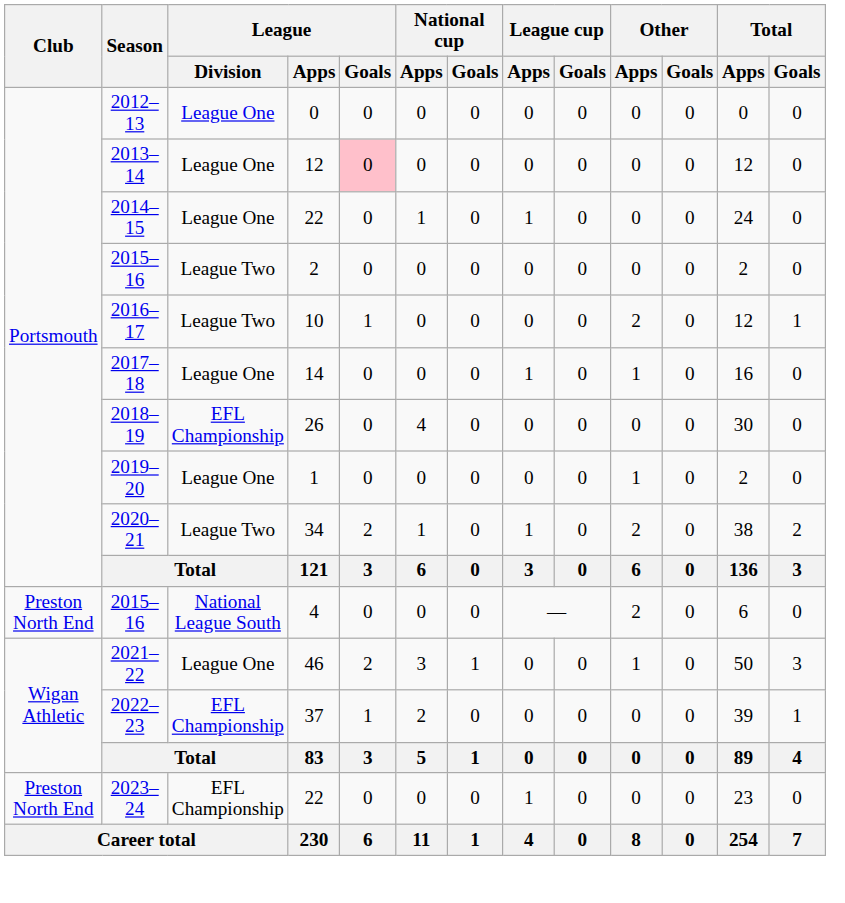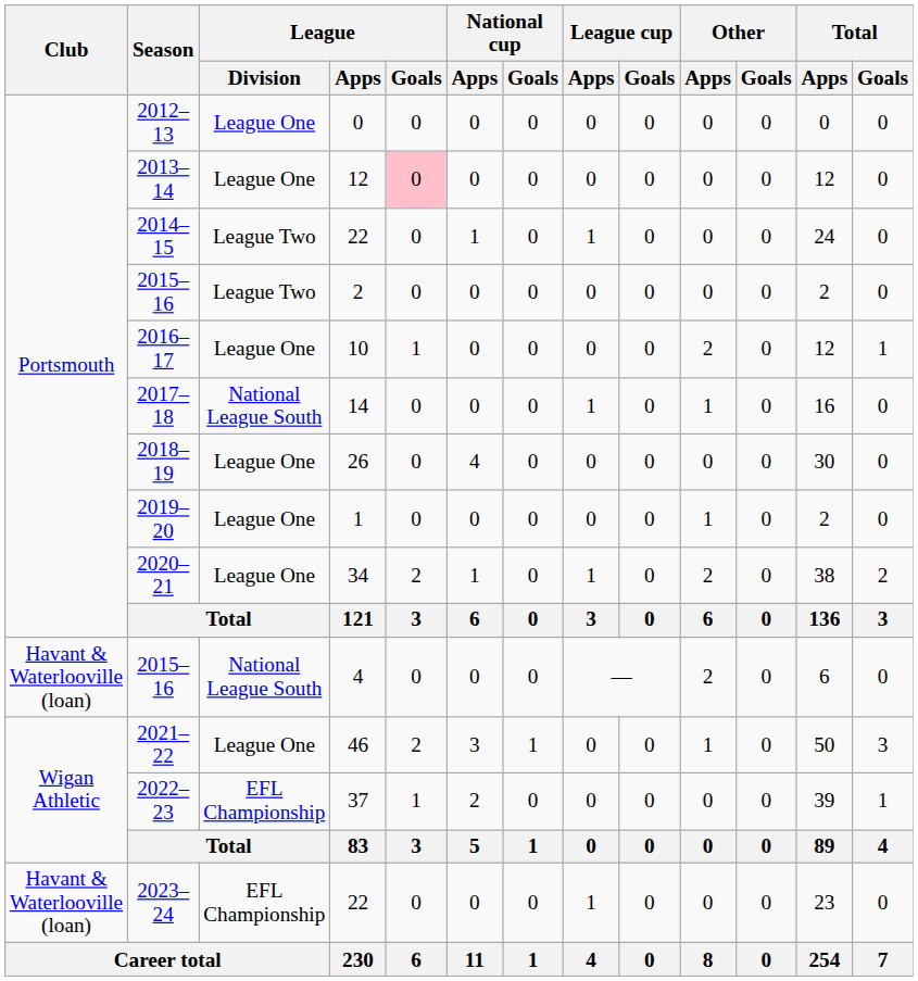 <table class="wikitable" style="text-align: center;">
 <tr>
 <th rowspan="2">Club</th>
 <th rowspan="2">Season</th>
 <th colspan="3">League</th>
 <th colspan="2">National cup</th>
 <th colspan="2">League cup</th>
 <th colspan="2">Other</th>
 <th colspan="2">Total</th>
 </tr>
 <tr>
 <th>Division</th>
 <th>Apps</th>
 <th>Goals</th>
 <th>Apps</th>
 <th>Goals</th>
 <th>Apps</th>
 <th>Goals</th>
 <th>Apps</th>
 <th>Goals</th>
 <th>Apps</th>
 <th>Goals</th>
 </tr>
 <tr>
 <td rowspan="10"><a href='#'>Portsmouth</a></td>
 <td><a href='#'>2012–13</a></td>
 <td><a href='#'>League One</a></td>
 <td>0</td>
 <td>0</td>
 <td>0</td>
 <td>0</td>
 <td>0</td>
 <td>0</td>
 <td>0</td>
 <td>0</td>
 <td>0</td>
 <td>0</td>
 </tr>
 <tr>
 <td><a href='#'>2013–14</a></td>
 <td>League One</td>
 <td>12</td>
 <td style="background: pink;">0</td>
 <td>0</td>
 <td>0</td>
 <td>0</td>
 <td>0</td>
 <td>0</td>
 <td>0</td>
 <td>12</td>
 <td>0</td>
 </tr>
 <tr>
 <td><a href='#'>2014–15</a></td>
-<td>League One</td>
+<td>League Two</td>
 <td>22</td>
 <td>0</td>
 <td>1</td>
 <td>0</td>
 <td>1</td>
 <td>0</td>
 <td>0</td>
 <td>0</td>
 <td>24</td>
 <td>0</td>
 </tr>
 <tr>
 <td><a href='#'>2015–16</a></td>
 <td>League Two</td>
 <td>2</td>
 <td>0</td>
 <td>0</td>
 <td>0</td>
 <td>0</td>
 <td>0</td>
 <td>0</td>
 <td>0</td>
 <td>2</td>
 <td>0</td>
 </tr>
 <tr>
 <td><a href='#'>2016–17</a></td>
-<td>League Two</td>
+<td>League One</td>
 <td>10</td>
 <td>1</td>
 <td>0</td>
 <td>0</td>
 <td>0</td>
 <td>0</td>
 <td>2</td>
 <td>0</td>
 <td>12</td>
 <td>1</td>
 </tr>
 <tr>
 <td><a href='#'>2017–18</a></td>
-<td>League One</td>
+<td><a href='#'>National League South</a></td>
 <td>14</td>
 <td>0</td>
 <td>0</td>
 <td>0</td>
 <td>1</td>
 <td>0</td>
 <td>1</td>
 <td>0</td>
 <td>16</td>
 <td>0</td>
 </tr>
 <tr>
 <td><a href='#'>2018–19</a></td>
-<td><a href='#'>EFL Championship</a></td>
+<td>League One</td>
 <td>26</td>
 <td>0</td>
 <td>4</td>
 <td>0</td>
 <td>0</td>
 <td>0</td>
 <td>0</td>
 <td>0</td>
 <td>30</td>
 <td>0</td>
 </tr>
 <tr>
 <td><a href='#'>2019–20</a></td>
 <td>League One</td>
 <td>1</td>
 <td>0</td>
 <td>0</td>
 <td>0</td>
 <td>0</td>
 <td>0</td>
 <td>1</td>
 <td>0</td>
 <td>2</td>
 <td>0</td>
 </tr>
 <tr>
 <td><a href='#'>2020–21</a></td>
-<td>League Two</td>
+<td>League One</td>
 <td>34</td>
 <td>2</td>
 <td>1</td>
 <td>0</td>
 <td>1</td>
 <td>0</td>
 <td>2</td>
 <td>0</td>
 <td>38</td>
 <td>2</td>
 </tr>
 <tr>
 <th colspan="2">Total</th>
 <th>121</th>
 <th>3</th>
 <th>6</th>
 <th>0</th>
 <th>3</th>
 <th>0</th>
 <th>6</th>
 <th>0</th>
 <th>136</th>
 <th>3</th>
 </tr>
 <tr>
-<td><a href='#'>Preston North End</a></td>
+<td><a href='#'>Havant & Waterlooville</a> (loan)</td>
 <td><a href='#'>2015–16</a></td>
 <td><a href='#'>National League South</a></td>
 <td>4</td>
 <td>0</td>
 <td>0</td>
 <td>0</td>
 <td colspan="2">—</td>
 <td>2</td>
 <td>0</td>
 <td>6</td>
 <td>0</td>
 </tr>
 <tr>
 <td rowspan="3"><a href='#'>Wigan Athletic</a></td>
 <td><a href='#'>2021–22</a></td>
 <td>League One</td>
 <td>46</td>
 <td>2</td>
 <td>3</td>
 <td>1</td>
 <td>0</td>
 <td>0</td>
 <td>1</td>
 <td>0</td>
 <td>50</td>
 <td>3</td>
 </tr>
 <tr>
 <td><a href='#'>2022–23</a></td>
 <td><a href='#'>EFL Championship</a></td>
 <td>37</td>
 <td>1</td>
 <td>2</td>
 <td>0</td>
 <td>0</td>
 <td>0</td>
 <td>0</td>
 <td>0</td>
 <td>39</td>
 <td>1</td>
 </tr>
 <tr>
 <th colspan="2">Total</th>
 <th>83</th>
 <th>3</th>
 <th>5</th>
 <th>1</th>
 <th>0</th>
 <th>0</th>
 <th>0</th>
 <th>0</th>
 <th>89</th>
 <th>4</th>
 </tr>
 <tr>
-<td><a href='#'>Preston North End</a></td>
+<td><a href='#'>Havant & Waterlooville</a> (loan)</td>
 <td><a href='#'>2023–24</a></td>
 <td>EFL Championship</td>
 <td>22</td>
 <td>0</td>
 <td>0</td>
 <td>0</td>
 <td>1</td>
 <td>0</td>
 <td>0</td>
 <td>0</td>
 <td>23</td>
 <td>0</td>
 </tr>
 <tr>
 <th colspan="3">Career total</th>
 <th>230</th>
 <th>6</th>
 <th>11</th>
 <th>1</th>
 <th>4</th>
 <th>0</th>
 <th>8</th>
 <th>0</th>
 <th>254</th>
 <th>7</th>
 </tr>
 </table>
